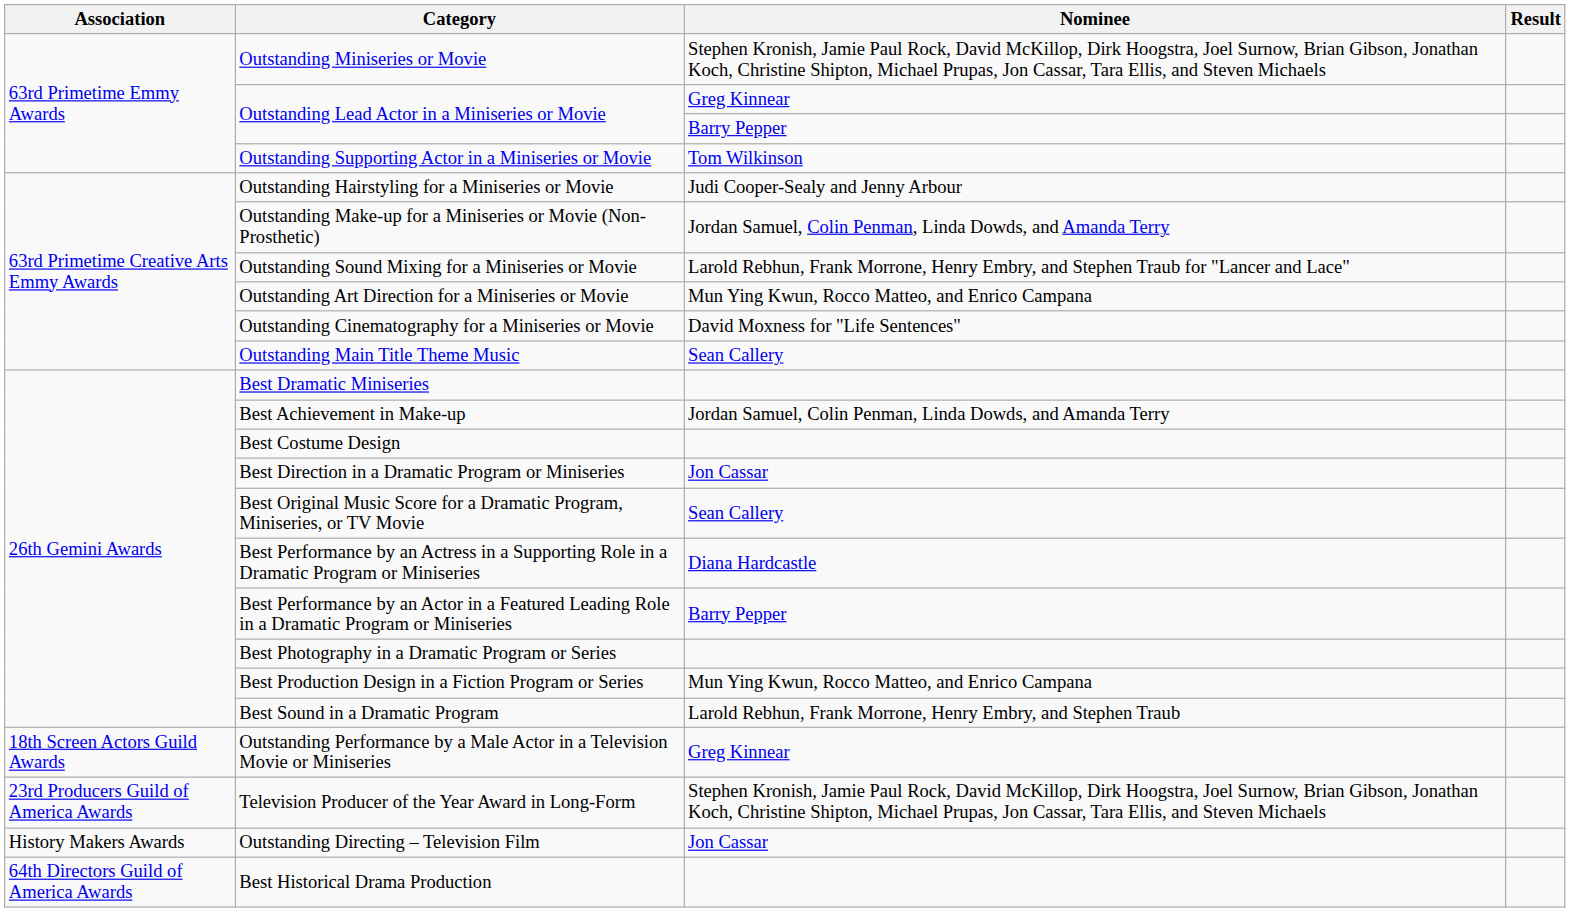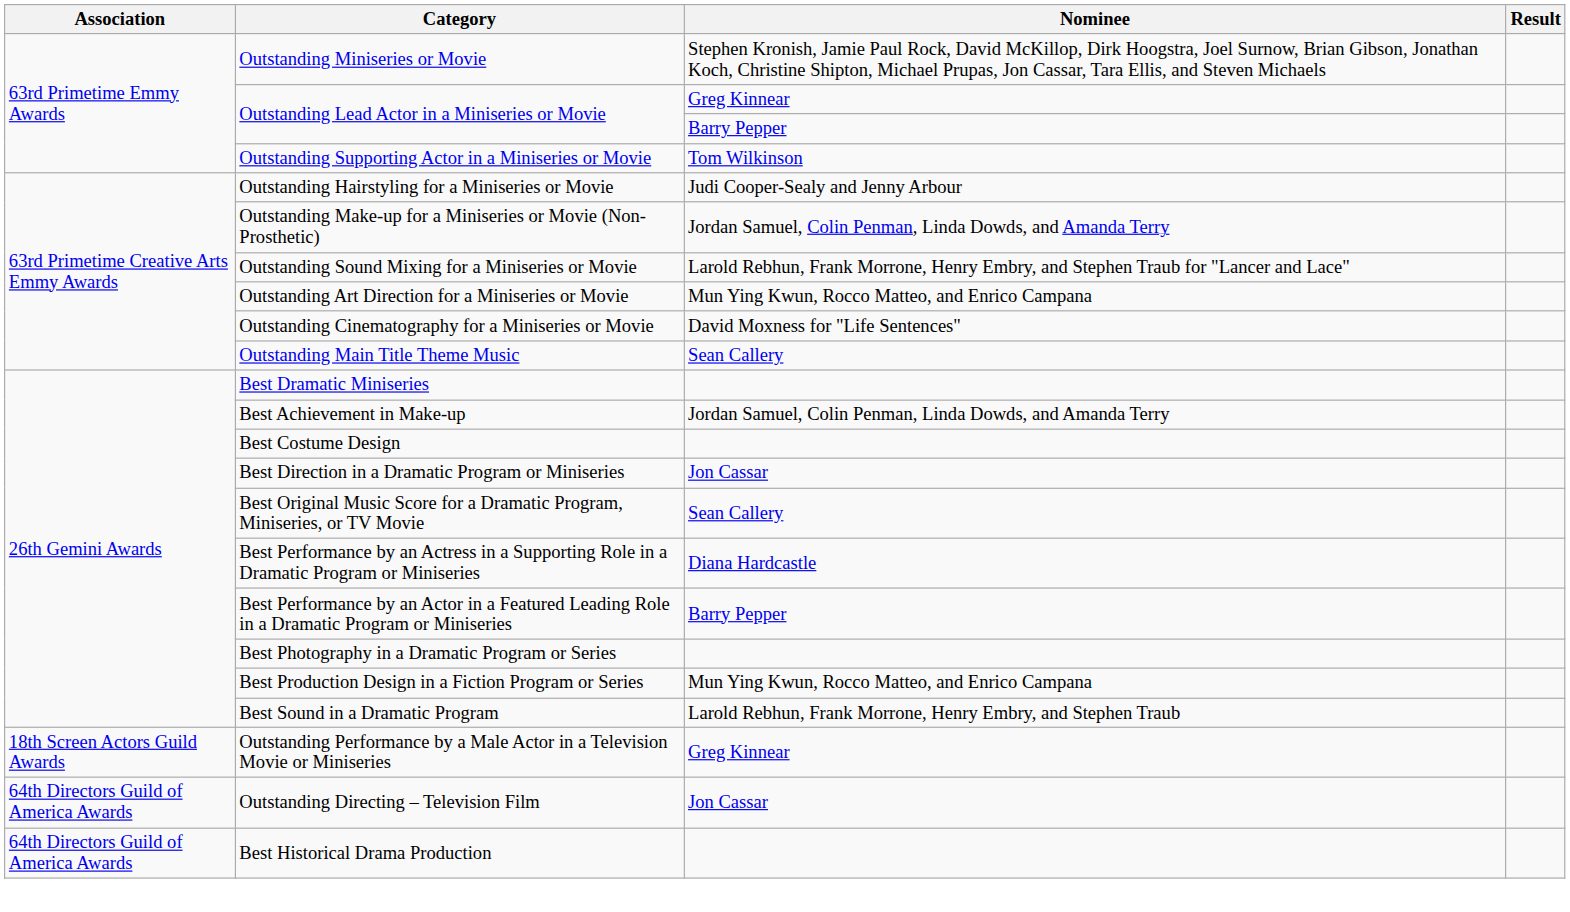 <table class="wikitable" width="85%">
 <tr>
 <th>Association</th>
 <th>Category</th>
 <th>Nominee</th>
 <th>Result</th>
 </tr>
 <tr>
 <td rowspan=4><a href='#'>63rd Primetime Emmy Awards</a></td>
 <td><a href='#'>Outstanding Miniseries or Movie</a></td>
 <td>Stephen Kronish, Jamie Paul Rock, David McKillop, Dirk Hoogstra, Joel Surnow, Brian Gibson, Jonathan Koch, Christine Shipton, Michael Prupas, Jon Cassar, Tara Ellis, and Steven Michaels</td>
 <td></td>
 </tr>
 <tr>
 <td rowspan=2><a href='#'>Outstanding Lead Actor in a Miniseries or Movie</a></td>
 <td><a href='#'>Greg Kinnear</a></td>
 <td></td>
 </tr>
 <tr>
 <td><a href='#'>Barry Pepper</a></td>
 <td></td>
 </tr>
 <tr>
 <td><a href='#'>Outstanding Supporting Actor in a Miniseries or Movie</a></td>
 <td><a href='#'>Tom Wilkinson</a></td>
 <td></td>
 </tr>
 <tr>
 <td rowspan=6><a href='#'>63rd Primetime Creative Arts Emmy Awards</a></td>
 <td>Outstanding Hairstyling for a Miniseries or Movie</td>
 <td>Judi Cooper-Sealy and Jenny Arbour</td>
 <td></td>
 </tr>
 <tr>
 <td>Outstanding Make-up for a Miniseries or Movie (Non-Prosthetic)</td>
 <td>Jordan Samuel, <a href='#'>Colin Penman</a>, Linda Dowds, and <a href='#'>Amanda Terry</a></td>
 <td></td>
 </tr>
 <tr>
 <td>Outstanding Sound Mixing for a Miniseries or Movie</td>
 <td>Larold Rebhun, Frank Morrone, Henry Embry, and Stephen Traub for "Lancer and Lace"</td>
 <td></td>
 </tr>
 <tr>
 <td>Outstanding Art Direction for a Miniseries or Movie</td>
 <td>Mun Ying Kwun, Rocco Matteo, and Enrico Campana</td>
 <td></td>
 </tr>
 <tr>
 <td>Outstanding Cinematography for a Miniseries or Movie</td>
 <td>David Moxness for "Life Sentences"</td>
 <td></td>
 </tr>
 <tr>
 <td><a href='#'>Outstanding Main Title Theme Music</a></td>
 <td><a href='#'>Sean Callery</a></td>
 <td></td>
 </tr>
 <tr>
 <td rowspan="10"><a href='#'>26th Gemini Awards</a></td>
 <td><a href='#'>Best Dramatic Miniseries</a></td>
 <td></td>
 <td></td>
 </tr>
 <tr>
 <td>Best Achievement in Make-up</td>
 <td>Jordan Samuel, Colin Penman, Linda Dowds, and Amanda Terry</td>
 <td></td>
 </tr>
 <tr>
 <td>Best Costume Design</td>
 <td></td>
 <td></td>
 </tr>
 <tr>
 <td>Best Direction in a Dramatic Program or Miniseries</td>
 <td><a href='#'>Jon Cassar</a></td>
 <td></td>
 </tr>
 <tr>
 <td>Best Original Music Score for a Dramatic Program, Miniseries, or TV Movie</td>
 <td><a href='#'>Sean Callery</a></td>
 <td></td>
 </tr>
 <tr>
 <td>Best Performance by an Actress in a Supporting Role in a Dramatic Program or Miniseries</td>
 <td><a href='#'>Diana Hardcastle</a></td>
 <td></td>
 </tr>
 <tr>
 <td>Best Performance by an Actor in a Featured Leading Role in a Dramatic Program or Miniseries</td>
 <td><a href='#'>Barry Pepper</a></td>
 <td></td>
 </tr>
 <tr>
 <td>Best Photography in a Dramatic Program or Series</td>
 <td></td>
 <td></td>
 </tr>
 <tr>
 <td>Best Production Design in a Fiction Program or Series</td>
 <td>Mun Ying Kwun, Rocco Matteo, and Enrico Campana</td>
 <td></td>
 </tr>
 <tr>
 <td>Best Sound in a Dramatic Program</td>
 <td>Larold Rebhun, Frank Morrone, Henry Embry, and Stephen Traub</td>
 <td></td>
 </tr>
 <tr>
 <td><a href='#'>18th Screen Actors Guild Awards</a></td>
 <td>Outstanding Performance by a Male Actor in a Television Movie or Miniseries</td>
 <td><a href='#'>Greg Kinnear</a></td>
 <td></td>
 </tr>
 <tr>
-<td><a href='#'>23rd Producers Guild of America Awards</a></td>
-<td>Television Producer of the Year Award in Long-Form</td>
-<td>Stephen Kronish, Jamie Paul Rock, David McKillop, Dirk Hoogstra, Joel Surnow, Brian Gibson, Jonathan Koch, Christine Shipton, Michael Prupas, Jon Cassar, Tara Ellis, and Steven Michaels</td>
-<td></td>
-</tr>
-<tr>
-<td>History Makers Awards</td>
+<td><a href='#'>64th Directors Guild of America Awards</a></td>
 <td>Outstanding Directing – Television Film</td>
 <td><a href='#'>Jon Cassar</a></td>
 <td></td>
 </tr>
 <tr>
 <td><a href='#'>64th Directors Guild of America Awards</a></td>
 <td>Best Historical Drama Production</td>
 <td></td>
 <td></td>
 </tr>
 </table>
